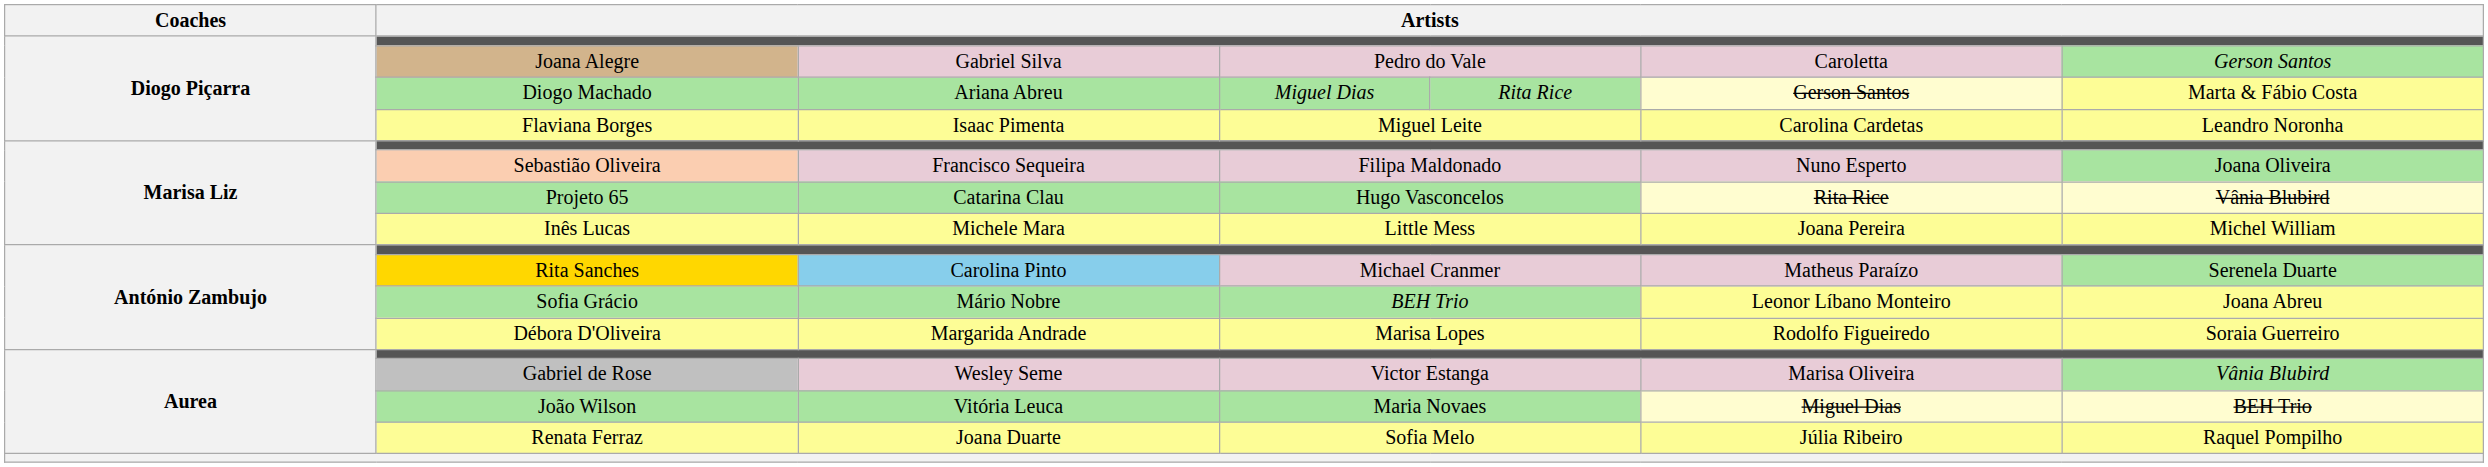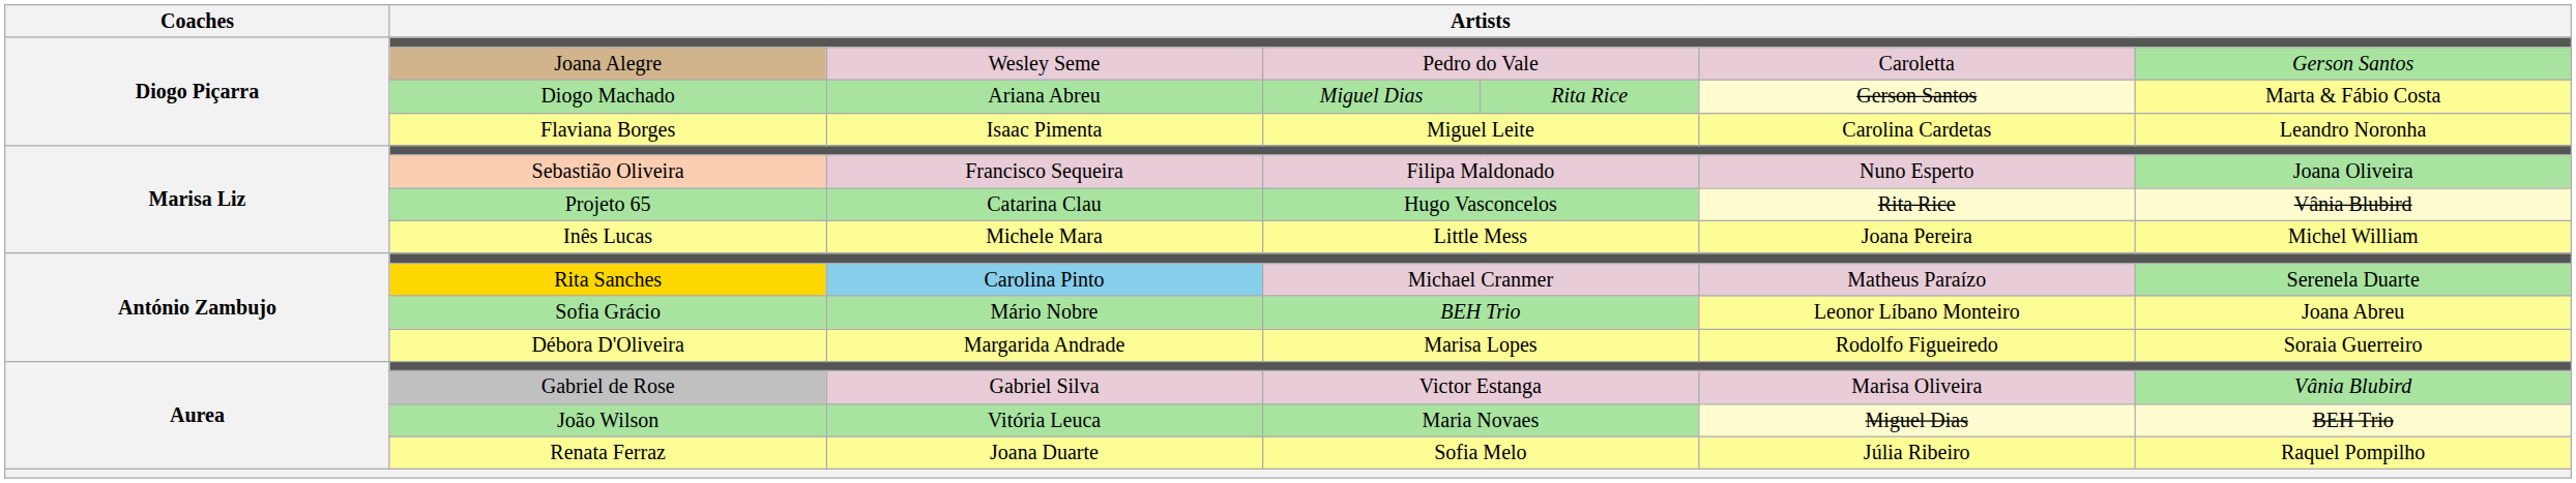 <table class="wikitable collapsible collapsed" style="text-align:center; width:100%">
 <tr>
 <th style="width:15%">Coaches</th>
 <th style="width:85%" colspan="6">Artists</th>
 </tr>
 <tr>
 <th rowspan="4">Diogo Piçarra</th>
 <td colspan="6" style="background:#555"></td>
 </tr>
 <tr>
 <td style="background:tan; width:17%">Joana Alegre</td>
-<td style="background:#E8CCD7; width:17%">Gabriel Silva</td>
+<td style="background:#E8CCD7">Wesley Seme</td>
 <td style="background:#E8CCD7" colspan="2">Pedro do Vale</td>
 <td style="background:#E8CCD7; width:17%">Caroletta</td>
 <td style="background:#A8E4A0"><em>Gerson Santos</em></td>
 </tr>
 <tr>
 <td style="background:#A8E4A0">Diogo Machado</td>
 <td style="background:#A8E4A0">Ariana Abreu</td>
 <td style="background:#A8E4A0; width:8.5%"><em>Miguel Dias</em></td>
 <td style="background:#A8E4A0; width:8.5%"><em>Rita Rice</em></td>
 <td style="background:#FFFDD0"><s>Gerson Santos</s></td>
 <td style="background:#FDFD96">Marta & Fábio Costa</td>
 </tr>
 <tr>
 <td style="background:#FDFD96">Flaviana Borges</td>
 <td style="background:#FDFD96">Isaac Pimenta</td>
 <td style="background:#FDFD96" colspan="2">Miguel Leite</td>
 <td style="background:#FDFD96">Carolina Cardetas</td>
 <td bgcolor="#FDFD96">Leandro Noronha</td>
 </tr>
 <tr>
 <th rowspan="4">Marisa Liz</th>
 <td colspan="6" style="background:#555"></td>
 </tr>
 <tr>
 <td style="background:#fbceb1">Sebastião Oliveira</td>
 <td style="background:#E8CCD7">Francisco Sequeira</td>
 <td style="background:#E8CCD7" colspan="2">Filipa Maldonado</td>
 <td style="background:#E8CCD7">Nuno Esperto</td>
 <td style="background:#A8E4A0; width:17%">Joana Oliveira</td>
 </tr>
 <tr>
 <td style="background:#A8E4A0">Projeto 65</td>
 <td style="background:#A8E4A0">Catarina Clau</td>
 <td style="background:#A8E4A0" colspan="2">Hugo Vasconcelos</td>
 <td style="background:#FFFDD0"><s>Rita Rice</s></td>
 <td style="background:#FFFDD0"><s>Vânia Blubird</s></td>
 </tr>
 <tr>
 <td style="background:#FDFD96">Inês Lucas</td>
 <td style="background:#FDFD96">Michele Mara</td>
 <td style="background:#FDFD96" colspan="2">Little Mess</td>
 <td style="background:#FDFD96">Joana Pereira</td>
 <td style="background:#FDFD96">Michel William</td>
 </tr>
 <tr>
 <th rowspan="4">António Zambujo</th>
 <td colspan="6" style="background:#555"></td>
 </tr>
 <tr>
 <td style="background:gold">Rita Sanches</td>
 <td style="background:skyblue">Carolina Pinto</td>
 <td style="background:#E8CCD7" colspan="2">Michael Cranmer</td>
 <td style="background:#E8CCD7">Matheus Paraízo</td>
 <td style="background:#A8E4A0">Serenela Duarte</td>
 </tr>
 <tr>
 <td style="background:#A8E4A0">Sofia Grácio</td>
 <td style="background:#A8E4A0">Mário Nobre</td>
 <td style="background:#A8E4A0" colspan="2"><em>BEH Trio</em></td>
 <td style="background:#FDFD96">Leonor Líbano Monteiro</td>
 <td style="background:#FDFD96">Joana Abreu</td>
 </tr>
 <tr>
 <td style="background:#FDFD96">Débora D'Oliveira</td>
 <td style="background:#FDFD96">Margarida Andrade</td>
 <td style="background:#FDFD96" colspan="2">Marisa Lopes</td>
 <td style="background:#FDFD96">Rodolfo Figueiredo</td>
 <td style="background:#FDFD96">Soraia Guerreiro</td>
 </tr>
 <tr>
 <th rowspan="4">Aurea</th>
 <td colspan="6" style="background:#555"></td>
 </tr>
 <tr>
 <td style="background:silver">Gabriel de Rose</td>
-<td style="background:#E8CCD7">Wesley Seme</td>
+<td style="background:#E8CCD7; width:17%">Gabriel Silva</td>
 <td style="background:#E8CCD7" colspan="2">Victor Estanga</td>
 <td style="background:#E8CCD7">Marisa Oliveira</td>
 <td style="background:#A8E4A0"><em>Vânia Blubird</em></td>
 </tr>
 <tr>
 <td style="background:#A8E4A0">João Wilson</td>
 <td style="background:#A8E4A0">Vitória Leuca</td>
 <td style="background:#A8E4A0" colspan="2">Maria Novaes</td>
 <td style="background:#FFFDD0"><s>Miguel Dias</s></td>
 <td style="background:#FFFDD0"><s>BEH Trio</s></td>
 </tr>
 <tr>
 <td style="background:#FDFD96">Renata Ferraz</td>
 <td style="background:#FDFD96">Joana Duarte</td>
 <td style="background:#FDFD96" colspan="2">Sofia Melo</td>
 <td style="background:#FDFD96">Júlia Ribeiro</td>
 <td style="background:#FDFD96">Raquel Pompilho</td>
 </tr>
 <tr>
 <th style="font-size:90%; line-height:12px" colspan="7"></th>
 </tr>
 </table>
